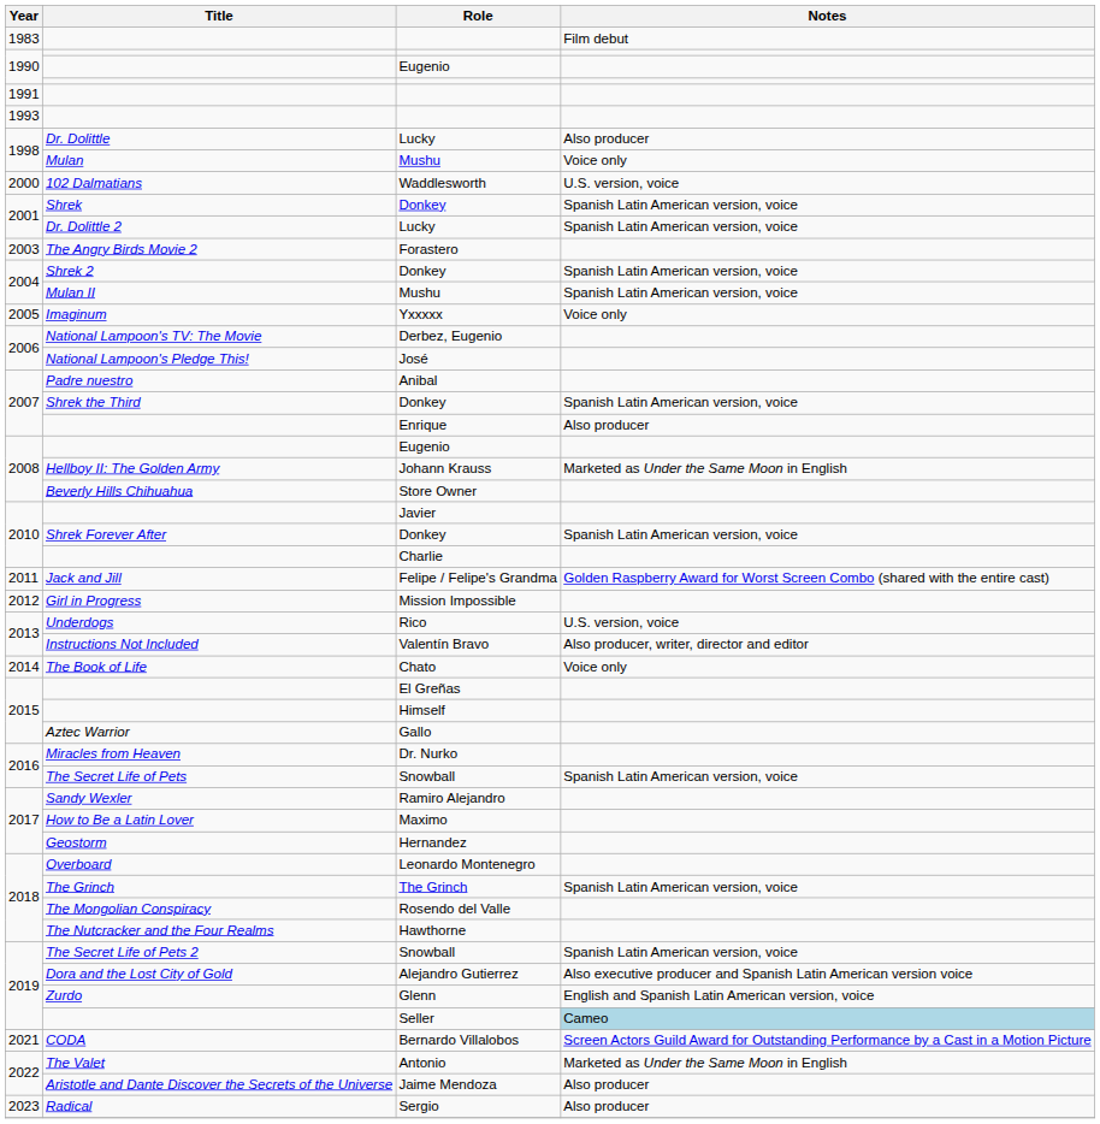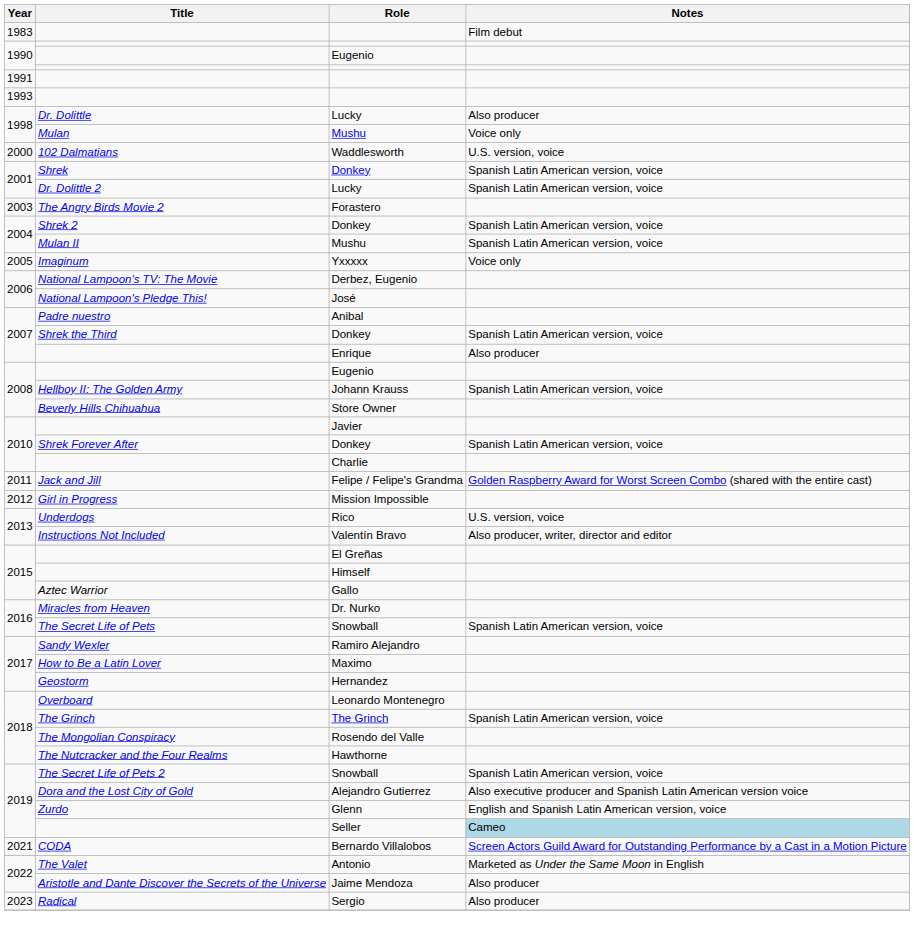 <table class="wikitable sortable">
 <tr>
 <th>Year</th>
 <th>Title</th>
 <th>Role</th>
 <th>Notes</th>
 </tr>
 <tr>
 <td>1983</td>
 <td></td>
 <td></td>
 <td>Film debut</td>
 </tr>
 <tr>
 <td rowspan=3>1990</td>
 <td></td>
 <td></td>
 <td></td>
 </tr>
 <tr>
 <td></td>
 <td>Eugenio</td>
 <td></td>
 </tr>
 <tr>
 <td></td>
 <td></td>
 <td></td>
 </tr>
 <tr>
 <td>1991</td>
 <td></td>
 <td></td>
 <td></td>
 </tr>
 <tr>
 <td>1993</td>
 <td></td>
 <td></td>
 <td></td>
 </tr>
 <tr>
 <td rowspan=2>1998</td>
 <td><em><a href='#'>Dr. Dolittle</a></em></td>
 <td>Lucky</td>
 <td>Also producer</td>
 </tr>
 <tr>
 <td><em><a href='#'>Mulan</a></em></td>
 <td><a href='#'>Mushu</a></td>
 <td>Voice only</td>
 </tr>
 <tr>
 <td>2000</td>
 <td><em><a href='#'>102 Dalmatians</a></em></td>
 <td>Waddlesworth</td>
 <td>U.S. version, voice</td>
 </tr>
 <tr>
 <td rowspan=2>2001</td>
 <td><em><a href='#'>Shrek</a></em></td>
 <td><a href='#'>Donkey</a></td>
 <td>Spanish Latin American version, voice</td>
 </tr>
 <tr>
 <td><em><a href='#'>Dr. Dolittle 2</a></em></td>
 <td>Lucky</td>
 <td>Spanish Latin American version, voice</td>
 </tr>
 <tr>
 <td>2003</td>
 <td><em><a href='#'>The Angry Birds Movie 2</a></em></td>
 <td>Forastero</td>
 <td></td>
 </tr>
 <tr>
 <td rowspan=2>2004</td>
 <td><em><a href='#'>Shrek 2</a></em></td>
 <td>Donkey</td>
 <td>Spanish Latin American version, voice</td>
 </tr>
 <tr>
 <td><em><a href='#'>Mulan II</a></em></td>
 <td>Mushu</td>
 <td>Spanish Latin American version, voice</td>
 </tr>
 <tr>
 <td>2005</td>
 <td><em><a href='#'>Imaginum</a></em></td>
 <td>Yxxxxx</td>
 <td>Voice only</td>
 </tr>
 <tr>
 <td rowspan=2>2006</td>
 <td><em><a href='#'>National Lampoon's TV: The Movie</a></em></td>
 <td>Derbez, Eugenio</td>
 <td></td>
 </tr>
 <tr>
 <td><em><a href='#'>National Lampoon's Pledge This!</a></em></td>
 <td>José</td>
 <td></td>
 </tr>
 <tr>
 <td rowspan=3>2007</td>
 <td><em><a href='#'>Padre nuestro</a></em></td>
 <td>Anibal</td>
 <td></td>
 </tr>
 <tr>
 <td><em><a href='#'>Shrek the Third</a></em></td>
 <td>Donkey</td>
 <td>Spanish Latin American version, voice</td>
 </tr>
 <tr>
 <td></td>
 <td>Enrique</td>
 <td>Also producer</td>
 </tr>
 <tr>
 <td rowspan=3>2008</td>
 <td></td>
 <td>Eugenio</td>
 <td></td>
 </tr>
 <tr>
 <td><em><a href='#'>Hellboy II: The Golden Army</a></em></td>
 <td>Johann Krauss</td>
-<td>Marketed as <em>Under the Same Moon</em> in English</td>
+<td>Spanish Latin American version, voice</td>
 </tr>
 <tr>
 <td><em><a href='#'>Beverly Hills Chihuahua</a></em></td>
 <td>Store Owner</td>
 <td></td>
 </tr>
 <tr>
 <td rowspan=3>2010</td>
 <td></td>
 <td>Javier</td>
 <td></td>
 </tr>
 <tr>
 <td><em><a href='#'>Shrek Forever After</a></em></td>
 <td>Donkey</td>
 <td>Spanish Latin American version, voice</td>
 </tr>
 <tr>
 <td></td>
 <td>Charlie</td>
 <td></td>
 </tr>
 <tr>
 <td>2011</td>
 <td><em><a href='#'>Jack and Jill</a></em></td>
 <td>Felipe / Felipe's Grandma</td>
 <td><a href='#'>Golden Raspberry Award for Worst Screen Combo</a> (shared with the entire cast)</td>
 </tr>
 <tr>
 <td>2012</td>
 <td><em><a href='#'>Girl in Progress</a></em></td>
 <td>Mission Impossible</td>
 <td></td>
 </tr>
 <tr>
 <td rowspan=2>2013</td>
 <td><em><a href='#'>Underdogs</a></em></td>
 <td>Rico</td>
 <td>U.S. version, voice</td>
 </tr>
 <tr>
 <td><em><a href='#'>Instructions Not Included</a></em></td>
 <td>Valentín Bravo</td>
 <td>Also producer, writer, director and editor</td>
-</tr>
-<tr>
-<td>2014</td>
-<td><em><a href='#'>The Book of Life</a></em></td>
-<td>Chato</td>
-<td>Voice only</td>
 </tr>
 <tr>
 <td rowspan=3>2015</td>
 <td></td>
 <td>El Greñas</td>
 <td></td>
 </tr>
 <tr>
 <td></td>
 <td>Himself</td>
 <td></td>
 </tr>
 <tr>
 <td><em>Aztec Warrior</em></td>
 <td>Gallo</td>
 <td></td>
 </tr>
 <tr>
 <td rowspan=2>2016</td>
 <td><em><a href='#'>Miracles from Heaven</a></em></td>
 <td>Dr. Nurko</td>
 <td></td>
 </tr>
 <tr>
 <td><em><a href='#'>The Secret Life of Pets</a></em></td>
 <td>Snowball</td>
 <td>Spanish Latin American version, voice</td>
 </tr>
 <tr>
 <td rowspan=3>2017</td>
 <td><em><a href='#'>Sandy Wexler</a></em></td>
 <td>Ramiro Alejandro</td>
 <td></td>
 </tr>
 <tr>
 <td><em><a href='#'>How to Be a Latin Lover</a></em></td>
 <td>Maximo</td>
 <td></td>
 </tr>
 <tr>
 <td><em><a href='#'>Geostorm</a></em></td>
 <td>Hernandez</td>
 <td></td>
 </tr>
 <tr>
 <td rowspan="4">2018</td>
 <td><em><a href='#'>Overboard</a></em></td>
 <td>Leonardo Montenegro</td>
 <td></td>
 </tr>
 <tr>
 <td><em> <a href='#'>The Grinch</a></em></td>
 <td><a href='#'>The Grinch</a></td>
 <td>Spanish Latin American version, voice</td>
 </tr>
 <tr>
 <td><em><a href='#'>The Mongolian Conspiracy</a></em></td>
 <td>Rosendo del Valle</td>
 <td></td>
 </tr>
 <tr>
 <td><em><a href='#'>The Nutcracker and the Four Realms</a></em></td>
 <td>Hawthorne</td>
 <td></td>
 </tr>
 <tr>
 <td rowspan=4>2019</td>
 <td><em><a href='#'>The Secret Life of Pets 2</a></em></td>
 <td>Snowball</td>
 <td>Spanish Latin American version, voice</td>
 </tr>
 <tr>
 <td><em><a href='#'>Dora and the Lost City of Gold</a></em></td>
 <td>Alejandro Gutierrez</td>
 <td>Also executive producer and Spanish Latin American version voice</td>
 </tr>
 <tr>
 <td><em><a href='#'>Zurdo</a></em></td>
 <td>Glenn</td>
 <td>English and Spanish Latin American version, voice</td>
 </tr>
 <tr>
 <td></td>
 <td>Seller</td>
 <td style="background: lightblue;">Cameo</td>
 </tr>
 <tr>
 <td>2021</td>
 <td><em><a href='#'>CODA</a></em></td>
 <td>Bernardo Villalobos</td>
 <td><a href='#'>Screen Actors Guild Award for Outstanding Performance by a Cast in a Motion Picture</a></td>
 </tr>
 <tr>
 <td rowspan="2">2022</td>
 <td><em><a href='#'>The Valet</a></em></td>
 <td>Antonio</td>
 <td>Marketed as <em>Under the Same Moon</em> in English</td>
 </tr>
 <tr>
 <td><em><a href='#'>Aristotle and Dante Discover the Secrets of the Universe</a></em> </td>
 <td>Jaime Mendoza</td>
 <td>Also producer</td>
 </tr>
 <tr>
 <td>2023</td>
 <td><em><a href='#'>Radical</a></em></td>
 <td>Sergio</td>
 <td>Also producer</td>
 </tr>
 <tr>
 </tr>
 </table>
